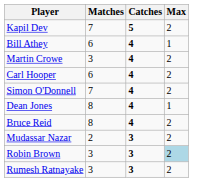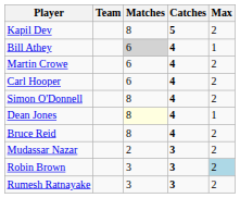 <table class="wikitable">
 <tr>
 <th>Player</th>
+<th>Team</th>
 <th>Matches</th>
 <th>Catches</th>
 <th>Max</th>
 </tr>
 <tr>
 <td><a href='#'>Kapil Dev</a></td>
-<td>7</td>
+<td></td>
+<td>8</td>
 <td><strong>5</strong></td>
 <td>2</td>
 </tr>
 <tr>
 <td><a href='#'>Bill Athey</a></td>
-<td>6</td>
+<td></td>
+<td style="background: lightgrey;">6</td>
 <td><strong>4</strong></td>
 <td>1</td>
 </tr>
 <tr>
 <td><a href='#'>Martin Crowe</a></td>
-<td>3</td>
+<td></td>
+<td>6</td>
 <td><strong>4</strong></td>
 <td>2</td>
 </tr>
 <tr>
 <td><a href='#'>Carl Hooper</a></td>
+<td></td>
 <td>6</td>
 <td><strong>4</strong></td>
 <td>2</td>
 </tr>
 <tr>
 <td><a href='#'>Simon O'Donnell</a></td>
-<td>7</td>
+<td></td>
+<td>8</td>
 <td><strong>4</strong></td>
 <td>2</td>
 </tr>
 <tr>
 <td><a href='#'>Dean Jones</a></td>
-<td>8</td>
+<td></td>
+<td style="background: lightyellow;">8</td>
 <td><strong>4</strong></td>
 <td>1</td>
 </tr>
 <tr>
 <td><a href='#'>Bruce Reid</a></td>
+<td></td>
 <td>8</td>
 <td><strong>4</strong></td>
 <td>2</td>
 </tr>
 <tr>
 <td><a href='#'>Mudassar Nazar</a></td>
+<td></td>
 <td>2</td>
 <td><strong>3</strong></td>
 <td>2</td>
 </tr>
 <tr>
 <td><a href='#'>Robin Brown</a></td>
+<td></td>
 <td>3</td>
 <td><strong>3</strong></td>
 <td style="background: lightblue;">2</td>
 </tr>
 <tr>
 <td><a href='#'>Rumesh Ratnayake</a></td>
+<td></td>
 <td>3</td>
 <td><strong>3</strong></td>
 <td>2</td>
 </tr>
 </table>
